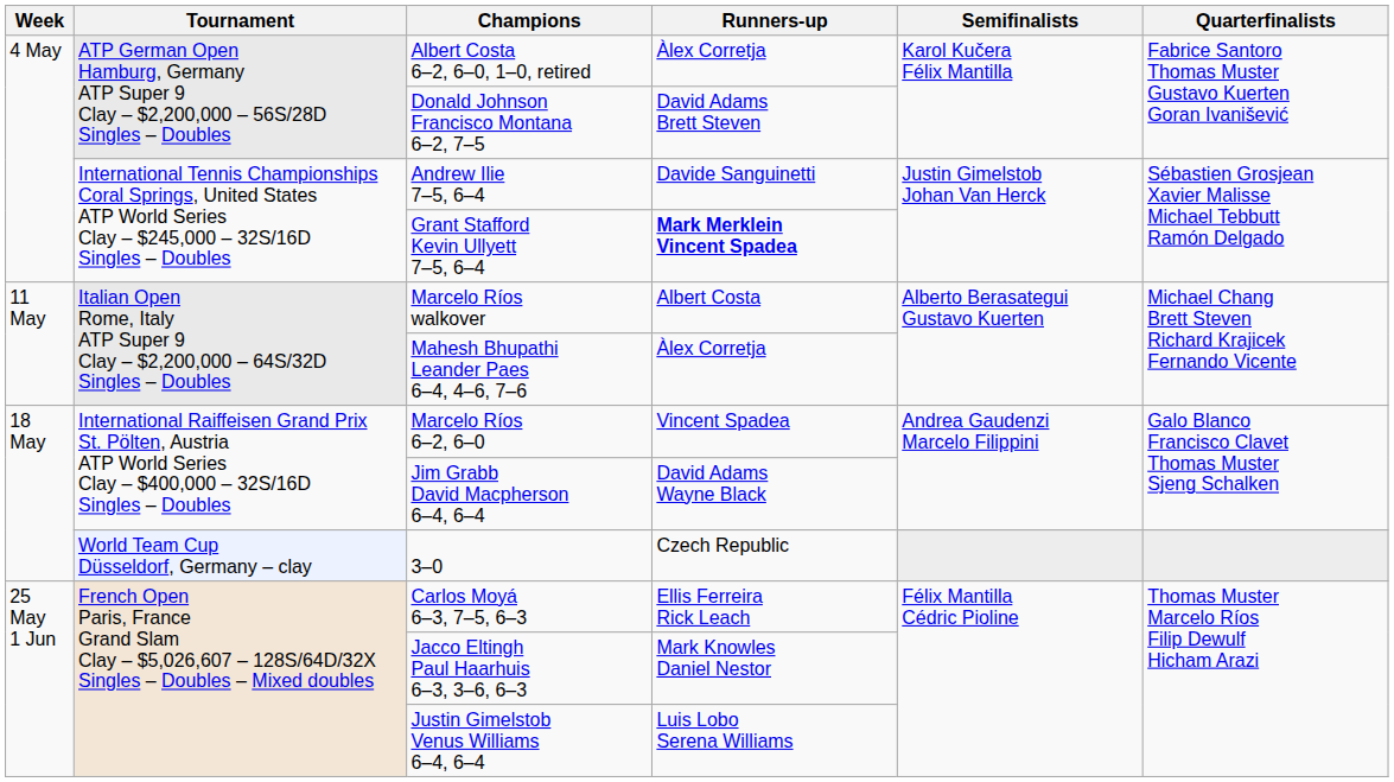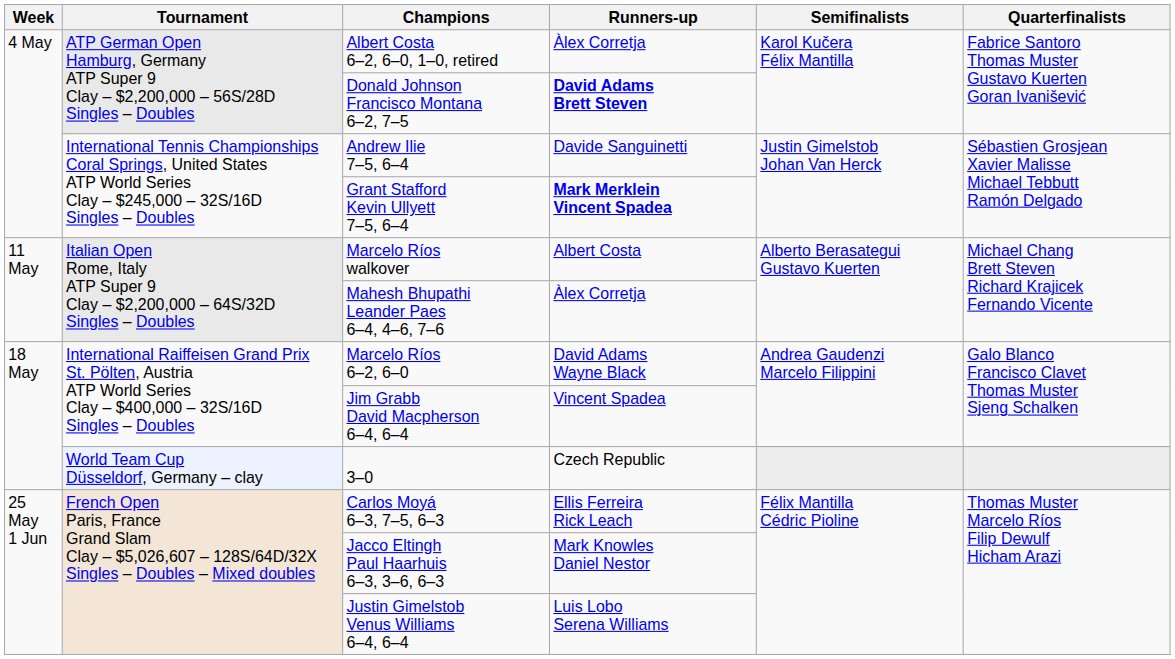 <table class=wikitable style=font-size:95%>
 <tr>
 <th style="width:48px;">Week</th>
 <th style="width:260px;">Tournament</th>
 <th style="width:190px;">Champions</th>
 <th style="width:190px;">Runners-up</th>
 <th style="width:190px;">Semifinalists</th>
 <th style="width:190px;">Quarterfinalists</th>
 </tr>
 <tr valign=top>
 <td rowspan=4>4 May</td>
 <td style="background:#e9e9e9;" rowspan="2"><a href='#'>ATP German Open</a><br><a href='#'>Hamburg</a>, Germany<br>ATP Super 9<br>Clay – $2,200,000 – 56S/28D<br><a href='#'>Singles</a> – <a href='#'>Doubles</a></td>
 <td> <a href='#'>Albert Costa</a><br>6–2, 6–0, 1–0, retired</td>
 <td> <a href='#'>Àlex Corretja</a></td>
 <td rowspan=2> <a href='#'>Karol Kučera</a><br> <a href='#'>Félix Mantilla</a></td>
 <td rowspan=2> <a href='#'>Fabrice Santoro</a><br> <a href='#'>Thomas Muster</a><br> <a href='#'>Gustavo Kuerten</a><br> <a href='#'>Goran Ivanišević</a></td>
 </tr>
 <tr valign=top>
 <td> <a href='#'>Donald Johnson</a><br> <a href='#'>Francisco Montana</a> <br> 6–2, 7–5</td>
-<td> <a href='#'>David Adams</a><br> <a href='#'>Brett Steven</a></td>
+<td><strong> <a href='#'>David Adams</a><br> <a href='#'>Brett Steven</a></strong></td>
 </tr>
 <tr valign=top>
 <td rowspan=2><a href='#'>International Tennis Championships</a><br><a href='#'>Coral Springs</a>, United States<br>ATP World Series<br>Clay – $245,000 – 32S/16D<br><a href='#'>Singles</a> – <a href='#'>Doubles</a></td>
 <td> <a href='#'>Andrew Ilie</a><br>7–5, 6–4</td>
 <td> <a href='#'>Davide Sanguinetti</a></td>
 <td rowspan=2> <a href='#'>Justin Gimelstob</a><br>  <a href='#'>Johan Van Herck</a></td>
 <td rowspan=2> <a href='#'>Sébastien Grosjean</a><br> <a href='#'>Xavier Malisse</a><br> <a href='#'>Michael Tebbutt</a><br> <a href='#'>Ramón Delgado</a></td>
 </tr>
 <tr valign=top>
 <td> <a href='#'>Grant Stafford</a><br> <a href='#'>Kevin Ullyett</a><br>7–5, 6–4</td>
 <td><strong> <a href='#'>Mark Merklein</a><br> <a href='#'>Vincent Spadea</a></strong></td>
 </tr>
 <tr valign=top>
 <td rowspan=2>11 May</td>
 <td style="background:#e9e9e9;" rowspan="2"><a href='#'>Italian Open</a><br>Rome, Italy<br>ATP Super 9<br>Clay – $2,200,000 – 64S/32D<br><a href='#'>Singles</a> – <a href='#'>Doubles</a></td>
 <td> <a href='#'>Marcelo Ríos</a><br>walkover</td>
 <td> <a href='#'>Albert Costa</a></td>
 <td rowspan=2> <a href='#'>Alberto Berasategui</a><br> <a href='#'>Gustavo Kuerten</a></td>
 <td rowspan=2> <a href='#'>Michael Chang</a><br> <a href='#'>Brett Steven</a><br> <a href='#'>Richard Krajicek</a><br> <a href='#'>Fernando Vicente</a></td>
 </tr>
 <tr valign=top>
 <td> <a href='#'>Mahesh Bhupathi</a><br> <a href='#'>Leander Paes</a> <br> 6–4, 4–6, 7–6</td>
 <td> <a href='#'>Àlex Corretja</a></td>
 </tr>
 <tr valign=top>
 <td rowspan=3>18 May</td>
 <td rowspan=2><a href='#'>International Raiffeisen Grand Prix</a><br><a href='#'>St. Pölten</a>, Austria<br>ATP World Series<br>Clay – $400,000 – 32S/16D<br><a href='#'>Singles</a> – <a href='#'>Doubles</a></td>
 <td> <a href='#'>Marcelo Ríos</a><br>6–2, 6–0</td>
-<td> <a href='#'>Vincent Spadea</a></td>
+<td> <a href='#'>David Adams</a><br> <a href='#'>Wayne Black</a></td>
 <td rowspan=2> <a href='#'>Andrea Gaudenzi</a><br>  <a href='#'>Marcelo Filippini</a></td>
 <td rowspan=2> <a href='#'>Galo Blanco</a><br> <a href='#'>Francisco Clavet</a><br> <a href='#'>Thomas Muster</a><br> <a href='#'>Sjeng Schalken</a></td>
 </tr>
 <tr valign=top>
 <td> <a href='#'>Jim Grabb</a><br> <a href='#'>David Macpherson</a><br>6–4, 6–4</td>
-<td> <a href='#'>David Adams</a><br> <a href='#'>Wayne Black</a></td>
+<td> <a href='#'>Vincent Spadea</a></td>
 </tr>
 <tr valign=top>
 <td style="background:#ecf2ff;"><a href='#'>World Team Cup</a><br><a href='#'>Düsseldorf</a>, Germany – clay</td>
 <td><br>3–0</td>
 <td> Czech Republic</td>
 <td style="background:#ededed;"></td>
 <td style="background:#ededed;"></td>
 </tr>
 <tr valign=top>
 <td rowspan=3>25 May<br>1 Jun</td>
 <td style="background:#f3e6d7;" rowspan="3"><a href='#'>French Open</a><br> Paris, France<br>Grand Slam<br>Clay – $5,026,607 – 128S/64D/32X<br><a href='#'>Singles</a> – <a href='#'>Doubles</a> – <a href='#'>Mixed doubles</a></td>
 <td> <a href='#'>Carlos Moyá</a><br>6–3, 7–5, 6–3</td>
 <td> <a href='#'>Ellis Ferreira</a><br> <a href='#'>Rick Leach</a></td>
 <td rowspan=3> <a href='#'>Félix Mantilla</a><br> <a href='#'>Cédric Pioline</a></td>
 <td rowspan=3> <a href='#'>Thomas Muster</a> <br> <a href='#'>Marcelo Ríos</a><br> <a href='#'>Filip Dewulf</a><br> <a href='#'>Hicham Arazi</a></td>
 </tr>
 <tr valign=top>
 <td> <a href='#'>Jacco Eltingh</a><br> <a href='#'>Paul Haarhuis</a><br>6–3, 3–6, 6–3</td>
 <td> <a href='#'>Mark Knowles</a><br> <a href='#'>Daniel Nestor</a></td>
 </tr>
 <tr valign=top>
 <td> <a href='#'>Justin Gimelstob</a><br> <a href='#'>Venus Williams</a><br>6–4, 6–4</td>
 <td> <a href='#'>Luis Lobo</a><br> <a href='#'>Serena Williams</a></td>
 </tr>
 </table>
